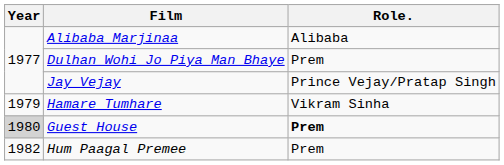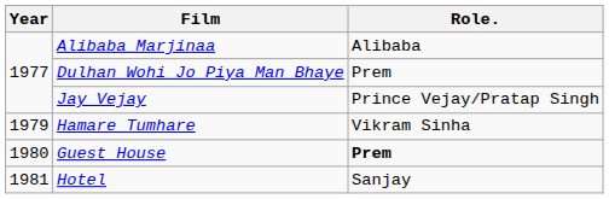 <table class="wikitable">
 <tr>
 <th>Year</th>
 <th>Film</th>
 <th>Role.</th>
 </tr>
 <tr>
 <td Rowspan="3">1977</td>
 <td><em><a href='#'>Alibaba Marjinaa</a></em></td>
 <td>Alibaba</td>
 </tr>
 <tr>
 <td><em><a href='#'>Dulhan Wohi Jo Piya Man Bhaye</a></em></td>
 <td>Prem</td>
 </tr>
 <tr>
 <td><em><a href='#'>Jay Vejay</a></em></td>
 <td>Prince Vejay/Pratap Singh</td>
 </tr>
 <tr>
 <td>1979</td>
 <td><em><a href='#'>Hamare Tumhare</a></em></td>
 <td>Vikram Sinha</td>
 </tr>
 <tr>
-<td style="background: lightgrey;">1980</td>
+<td>1980</td>
 <td><em><a href='#'>Guest House</a></em></td>
 <td><strong>Prem</strong></td>
 </tr>
 <tr>
-<td>1982</td>
-<td><em>Hum Paagal Premee</em></td>
-<td>Prem</td>
+<td>1981</td>
+<td><em><a href='#'>Hotel</a></em></td>
+<td>Sanjay</td>
 </tr>
 </table>
